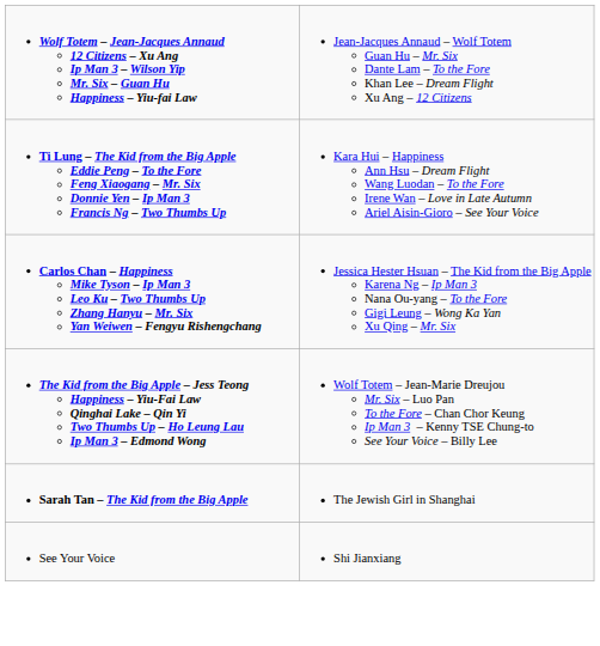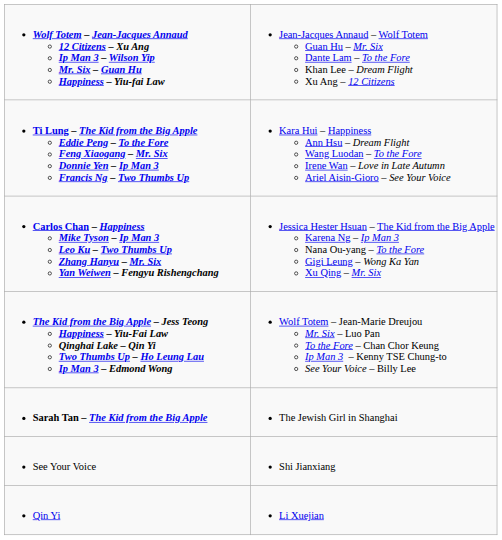 <table class=wikitable>
 <tr>
 <td valign="top" width="50%"><br><ul><li><strong><em><a href='#'>Wolf Totem</a><em> – <a href='#'>Jean-Jacques Annaud</a><strong><ul><li></em><a href='#'>12 Citizens</a><em> – Xu Ang</li><li></em><a href='#'>Ip Man 3</a><em> – <a href='#'>Wilson Yip</a></li><li></em><a href='#'>Mr. Six</a><em> – <a href='#'>Guan Hu</a></li><li></em><a href='#'>Happiness</a><em> – Yiu-fai Law</li></ul></li></ul></td>
 <td valign="top" width="50%"><br><ul><li></strong><a href='#'>Jean-Jacques Annaud</a> – </em><a href='#'>Wolf Totem</a></em></strong><ul><li><a href='#'>Guan Hu</a> – <em><a href='#'>Mr. Six</a></em></li><li><a href='#'>Dante Lam</a> – <em><a href='#'>To the Fore</a></em></li><li>Khan Lee – <em>Dream Flight</em></li><li>Xu Ang – <em><a href='#'>12 Citizens</a></em></li></ul></li></ul></td>
 </tr>
 <tr>
 <td valign="top" width="50%"><br><ul><li><strong><a href='#'>Ti Lung</a> – <em><a href='#'>The Kid from the Big Apple</a><strong><em><ul><li><a href='#'>Eddie Peng</a> – </em><a href='#'>To the Fore</a><em></li><li><a href='#'>Feng Xiaogang</a> – </em><a href='#'>Mr. Six</a><em></li><li><a href='#'>Donnie Yen</a> – </em><a href='#'>Ip Man 3</a><em></li><li><a href='#'>Francis Ng</a> – </em><a href='#'>Two Thumbs Up</a><em></li></ul></li></ul></td>
 <td valign="top" width="50%"><br><ul><li></strong><a href='#'>Kara Hui</a> – </em><a href='#'>Happiness</a></em></strong><ul><li><a href='#'>Ann Hsu</a> – <em>Dream Flight</em></li><li><a href='#'>Wang Luodan</a> – <em><a href='#'>To the Fore</a></em></li><li><a href='#'>Irene Wan</a> – <em>Love in Late Autumn</em></li><li><a href='#'>Ariel Aisin-Gioro</a> – <em>See Your Voice</em></li></ul></li></ul></td>
 </tr>
 <tr>
 <td valign="top" width="50%"><br><ul><li><strong><a href='#'>Carlos Chan</a> – <em><a href='#'>Happiness</a><strong><em><ul><li><a href='#'>Mike Tyson</a> – </em><a href='#'>Ip Man 3</a><em></li><li><a href='#'>Leo Ku</a> – </em><a href='#'>Two Thumbs Up</a><em></li><li><a href='#'>Zhang Hanyu</a> – </em><a href='#'>Mr. Six</a><em></li><li><a href='#'>Yan Weiwen</a> – </em>Fengyu Rishengchang<em></li></ul></li></ul></td>
 <td valign="top" width="50%"><br><ul><li></strong><a href='#'>Jessica Hester Hsuan</a> – </em><a href='#'>The Kid from the Big Apple</a></em></strong><ul><li><a href='#'>Karena Ng</a> – <em><a href='#'>Ip Man 3</a></em></li><li>Nana Ou-yang – <em><a href='#'>To the Fore</a></em></li><li><a href='#'>Gigi Leung</a> – <em>Wong Ka Yan</em></li><li><a href='#'>Xu Qing</a> – <em><a href='#'>Mr. Six</a></em></li></ul></li></ul></td>
 </tr>
 <tr>
 <td valign="top" width="50%"><br><ul><li><strong><em><a href='#'>The Kid from the Big Apple</a><em> – Jess Teong<strong><ul><li></em><a href='#'>Happiness</a><em> – Yiu-Fai Law</li><li></em>Qinghai Lake<em> – Qin Yi</li><li></em><a href='#'>Two Thumbs Up</a><em> – <a href='#'>Ho Leung Lau</a></li><li></em><a href='#'>Ip Man 3</a><em> – Edmond Wong</li></ul></li></ul></td>
 <td valign="top" width="50%"><br><ul><li></em></strong><a href='#'>Wolf Totem</a></em> – Jean-Marie Dreujou</strong><ul><li><em><a href='#'>Mr. Six</a></em> – Luo Pan</li><li><em><a href='#'>To the Fore</a></em> – Chan Chor Keung</li><li><em><a href='#'>Ip Man 3</a></em>  – Kenny TSE Chung-to</li><li><em>See Your Voice</em> – Billy Lee</li></ul></li></ul></td>
 </tr>
 <tr>
 <td valign="top" width="50%"><br><ul><li><strong>Sarah Tan – <em><a href='#'>The Kid from the Big Apple</a><strong><em></li></ul></td>
 <td valign="top" width="50%"><br><ul><li></em></strong>The Jewish Girl in Shanghai<strong><em></li></ul></td>
 </tr>
 <tr>
 <td valign="top" width="50%"><br><ul><li></em></strong>See Your Voice<strong><em></li></ul></td>
 <td valign="top" width="50%"><br><ul><li></em></strong>Shi Jianxiang<strong><em></li></ul></td>
 </tr>
+<tr>
+<td valign="top" width="50%"><br><ul><li></strong><a href='#'>Qin Yi</a><strong></li></ul></td>
+<td valign="top" width="50%"><br><ul><li></strong><a href='#'>Li Xuejian</a><strong></li></ul></td>
+</tr>
 </table>
